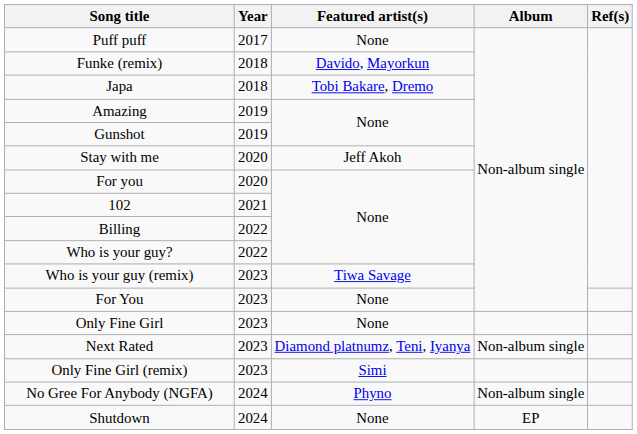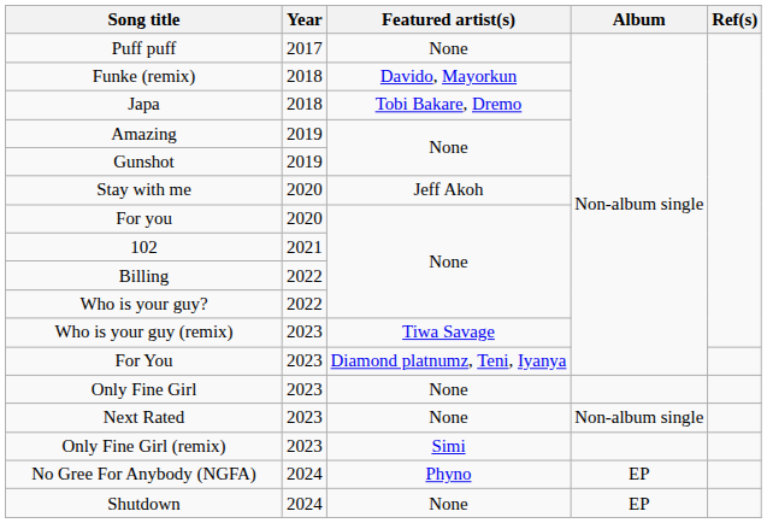 <table class="wikitable sortable plainrowheaders" style="text-align:center;">
 <tr>
 <th scope="col" style="width:15em;">Song title</th>
 <th scope="col">Year</th>
 <th scope="col">Featured artist(s)</th>
 <th scope="col">Album</th>
 <th>Ref(s)</th>
 </tr>
 <tr>
 <td>Puff puff</td>
 <td>2017</td>
 <td>None</td>
 <td rowspan="12">Non-album single</td>
 <td rowspan="11"></td>
 </tr>
 <tr>
 <td>Funke (remix)</td>
 <td>2018</td>
 <td><a href='#'>Davido</a>, <a href='#'>Mayorkun</a></td>
 </tr>
 <tr>
 <td>Japa</td>
 <td>2018</td>
 <td><a href='#'>Tobi Bakare</a>, <a href='#'>Dremo</a></td>
 </tr>
 <tr>
 <td>Amazing</td>
 <td>2019</td>
 <td rowspan="2">None</td>
 </tr>
 <tr>
 <td>Gunshot</td>
 <td>2019</td>
 </tr>
 <tr>
 <td>Stay with me</td>
 <td>2020</td>
 <td>Jeff Akoh</td>
 </tr>
 <tr>
 <td>For you</td>
 <td>2020</td>
 <td rowspan="4">None</td>
 </tr>
 <tr>
 <td>102</td>
 <td>2021</td>
 </tr>
 <tr>
 <td>Billing</td>
 <td>2022</td>
 </tr>
 <tr>
 <td>Who is your guy?</td>
 <td>2022</td>
 </tr>
 <tr>
 <td>Who is your guy (remix)</td>
 <td>2023</td>
 <td><a href='#'>Tiwa Savage</a></td>
 </tr>
 <tr>
 <td>For You</td>
 <td>2023</td>
-<td>None</td>
+<td><a href='#'>Diamond platnumz</a>, <a href='#'>Teni</a>, <a href='#'>Iyanya</a></td>
 <td></td>
 </tr>
 <tr>
 <td>Only Fine Girl</td>
 <td>2023</td>
 <td>None</td>
 <td></td>
 <td></td>
 </tr>
 <tr>
 <td>Next Rated</td>
 <td>2023</td>
-<td><a href='#'>Diamond platnumz</a>, <a href='#'>Teni</a>, <a href='#'>Iyanya</a></td>
+<td>None</td>
 <td>Non-album single</td>
 <td></td>
 </tr>
 <tr>
 <td>Only Fine Girl (remix)</td>
 <td>2023</td>
 <td><a href='#'>Simi</a></td>
 <td></td>
 <td></td>
 </tr>
 <tr>
 <td>No Gree For Anybody (NGFA)</td>
 <td>2024</td>
 <td><a href='#'>Phyno</a></td>
-<td>Non-album single</td>
+<td>EP</td>
 <td></td>
 </tr>
 <tr>
 <td>Shutdown</td>
 <td>2024</td>
 <td>None</td>
 <td>EP</td>
 <td></td>
 </tr>
 </table>
